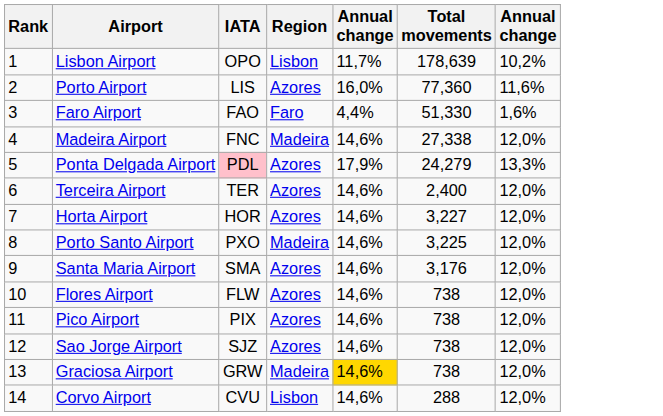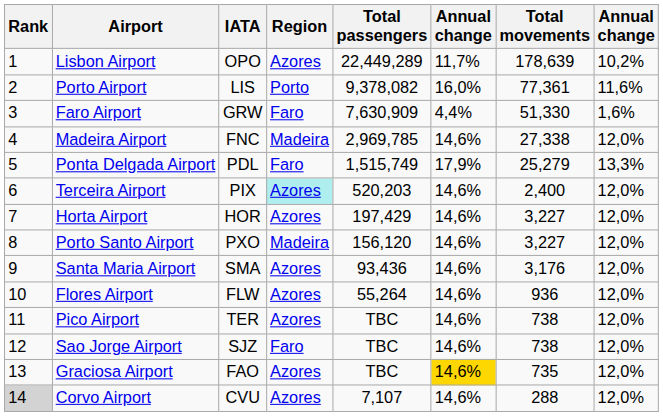 <table class="wikitable">
 <tr>
 <th>Rank</th>
 <th>Airport</th>
 <th>IATA</th>
 <th>Region</th>
+<th>Total<br>passengers</th>
 <th>Annual<br>change</th>
 <th>Total<br>movements</th>
 <th>Annual<br>change</th>
 </tr>
 <tr>
 <td>1</td>
 <td><a href='#'>Lisbon Airport</a></td>
 <td align="center">OPO</td>
-<td><a href='#'>Lisbon</a></td>
+<td><a href='#'>Azores</a></td>
+<td align="center">22,449,289</td>
 <td align="left"> 11,7%</td>
 <td align="center">178,639</td>
 <td align="left"> 10,2%</td>
 </tr>
 <tr>
 <td>2</td>
 <td><a href='#'>Porto Airport</a></td>
 <td align="center">LIS</td>
-<td><a href='#'>Azores</a></td>
+<td><a href='#'>Porto</a></td>
+<td align="center">9,378,082</td>
 <td align="left"> 16,0%</td>
-<td align="center">77,360</td>
+<td align="center">77,361</td>
 <td align="left"> 11,6%</td>
 </tr>
 <tr>
 <td>3</td>
 <td><a href='#'>Faro Airport</a></td>
-<td align="center">FAO</td>
+<td align="center">GRW</td>
 <td><a href='#'>Faro</a></td>
+<td align="center">7,630,909</td>
 <td align="left"> 4,4%</td>
 <td align="center">51,330</td>
 <td align="left"> 1,6%</td>
 </tr>
 <tr>
 <td>4</td>
 <td><a href='#'>Madeira Airport</a></td>
 <td align="center">FNC</td>
 <td><a href='#'>Madeira</a></td>
+<td align="center">2,969,785</td>
 <td align="left"> 14,6%</td>
 <td align="center">27,338</td>
 <td align="left"> 12,0%</td>
 </tr>
 <tr>
 <td>5</td>
 <td><a href='#'>Ponta Delgada Airport</a></td>
-<td align="center" style="background: pink;">PDL</td>
-<td><a href='#'>Azores</a></td>
+<td align="center">PDL</td>
+<td><a href='#'>Faro</a></td>
+<td align="center">1,515,749</td>
 <td align="left"> 17,9%</td>
-<td align="center">24,279</td>
+<td align="center">25,279</td>
 <td align="left"> 13,3%</td>
 </tr>
 <tr>
 <td>6</td>
 <td><a href='#'>Terceira Airport</a></td>
-<td align="center">TER</td>
-<td><a href='#'>Azores</a></td>
+<td align="center">PIX</td>
+<td style="background: paleturquoise;"><a href='#'>Azores</a></td>
+<td align="center">520,203</td>
 <td align="left"> 14,6%</td>
 <td align="center">2,400</td>
 <td align="left"> 12,0%</td>
 </tr>
 <tr>
 <td>7</td>
 <td><a href='#'>Horta Airport</a></td>
 <td align="center">HOR</td>
 <td><a href='#'>Azores</a></td>
+<td align="center">197,429</td>
 <td align="left"> 14,6%</td>
 <td align="center">3,227</td>
 <td align="left"> 12,0%</td>
 </tr>
 <tr>
 <td>8</td>
 <td><a href='#'>Porto Santo Airport</a></td>
 <td align="center">PXO</td>
 <td><a href='#'>Madeira</a></td>
+<td align="center">156,120</td>
 <td align="left"> 14,6%</td>
-<td align="center">3,225</td>
+<td align="center">3,227</td>
 <td align="left"> 12,0%</td>
 </tr>
 <tr>
 <td>9</td>
 <td><a href='#'>Santa Maria Airport</a></td>
 <td align="center">SMA</td>
 <td><a href='#'>Azores</a></td>
+<td align="center">93,436</td>
 <td align="left"> 14,6%</td>
 <td align="center">3,176</td>
 <td align="left"> 12,0%</td>
 </tr>
 <tr>
 <td>10</td>
 <td><a href='#'>Flores Airport</a></td>
 <td align="center">FLW</td>
 <td><a href='#'>Azores</a></td>
+<td align="center">55,264</td>
 <td align="left"> 14,6%</td>
-<td align="center">738</td>
+<td align="center">936</td>
 <td align="left"> 12,0%</td>
 </tr>
 <tr>
 <td>11</td>
 <td><a href='#'>Pico Airport</a></td>
-<td align="center">PIX</td>
+<td align="center">TER</td>
 <td><a href='#'>Azores</a></td>
+<td align="center">TBC</td>
 <td align="left"> 14,6%</td>
 <td align="center">738</td>
 <td align="left"> 12,0%</td>
 </tr>
 <tr>
 <td>12</td>
 <td><a href='#'>Sao Jorge Airport</a></td>
 <td align="center">SJZ</td>
-<td><a href='#'>Azores</a></td>
+<td><a href='#'>Faro</a></td>
+<td align="center">TBC</td>
 <td align="left"> 14,6%</td>
 <td align="center">738</td>
 <td align="left"> 12,0%</td>
 </tr>
 <tr>
 <td>13</td>
 <td><a href='#'>Graciosa Airport</a></td>
-<td align="center">GRW</td>
-<td><a href='#'>Madeira</a></td>
+<td align="center">FAO</td>
+<td><a href='#'>Azores</a></td>
+<td align="center">TBC</td>
 <td align="left" style="background: gold;"> 14,6%</td>
-<td align="center">738</td>
+<td align="center">735</td>
 <td align="left"> 12,0%</td>
 </tr>
 <tr>
-<td>14</td>
+<td style="background: lightgrey;">14</td>
 <td><a href='#'>Corvo Airport</a></td>
 <td align="center">CVU</td>
-<td><a href='#'>Lisbon</a></td>
+<td><a href='#'>Azores</a></td>
+<td align="center">7,107</td>
 <td align="left"> 14,6%</td>
 <td align="center">288</td>
 <td align="left"> 12,0% </td>
 </tr>
 </table>
